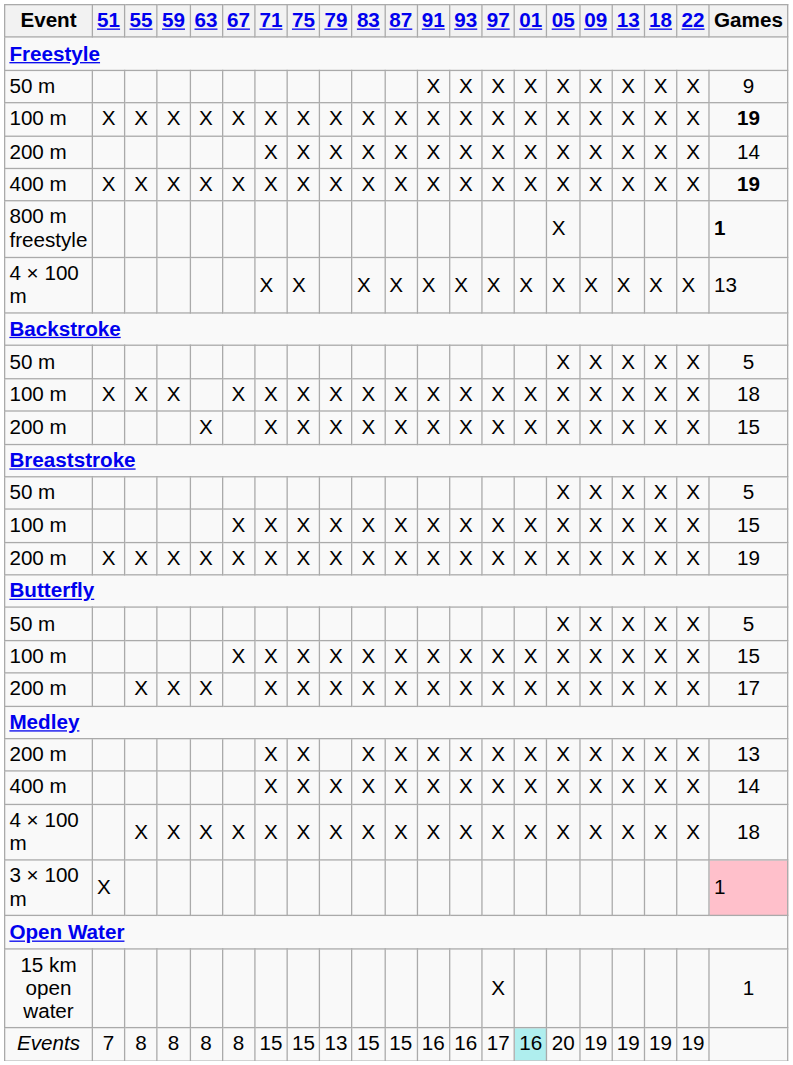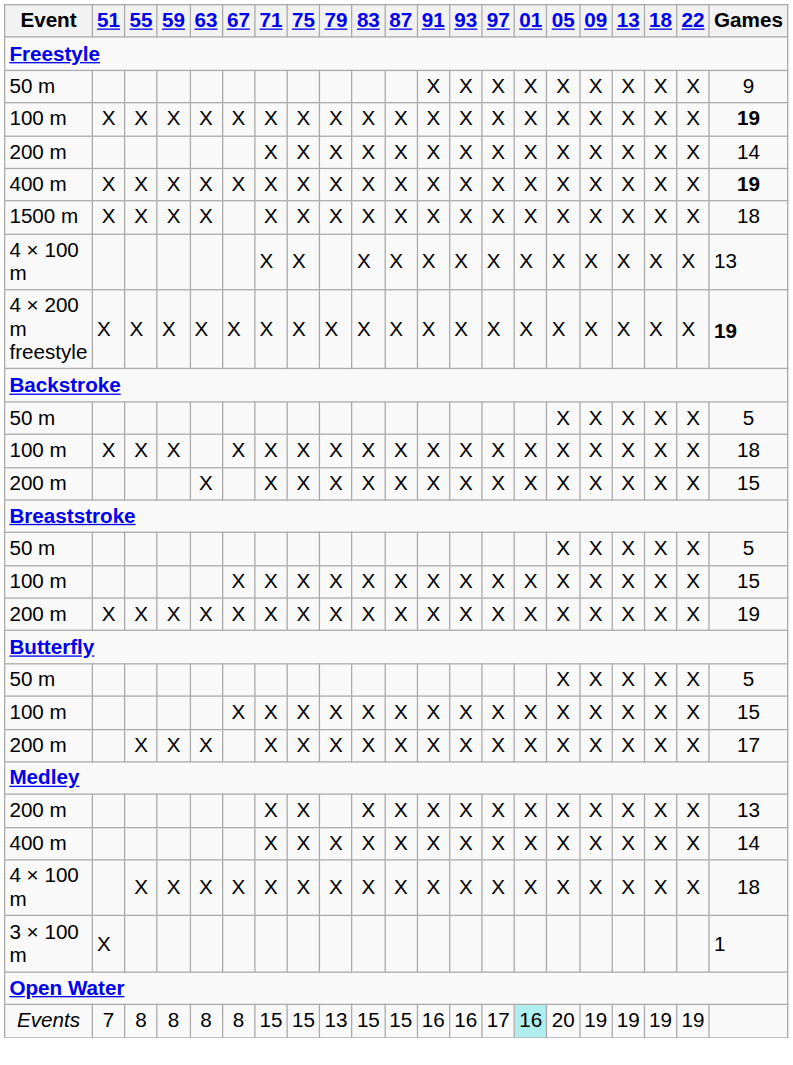 <table class="wikitable">
 <tr>
 <th>Event</th>
 <th><a href='#'>51</a></th>
 <th><a href='#'>55</a></th>
 <th><a href='#'>59</a></th>
 <th><a href='#'>63</a></th>
 <th><a href='#'>67</a></th>
 <th><a href='#'>71</a></th>
 <th><a href='#'>75</a></th>
 <th><a href='#'>79</a></th>
 <th><a href='#'>83</a></th>
 <th><a href='#'>87</a></th>
 <th><a href='#'>91</a></th>
 <th><a href='#'>93</a></th>
 <th><a href='#'>97</a></th>
 <th><a href='#'>01</a></th>
 <th><a href='#'>05</a></th>
 <th><a href='#'>09</a></th>
 <th><a href='#'>13</a></th>
 <th><a href='#'>18</a></th>
 <th><a href='#'>22</a></th>
 <th>Games</th>
 </tr>
 <tr>
 <td colspan="21"><a href='#'><strong>Freestyle</strong></a></td>
 </tr>
 <tr align=center>
 <td align=left>50 m</td>
 <td></td>
 <td></td>
 <td></td>
 <td></td>
 <td></td>
 <td></td>
 <td></td>
 <td></td>
 <td></td>
 <td></td>
 <td>X</td>
 <td>X</td>
 <td>X</td>
 <td>X</td>
 <td>X</td>
 <td>X</td>
 <td>X</td>
 <td>X</td>
 <td>X</td>
 <td>9</td>
 </tr>
 <tr align=center>
 <td align=left>100 m</td>
 <td>X</td>
 <td>X</td>
 <td>X</td>
 <td>X</td>
 <td>X</td>
 <td>X</td>
 <td>X</td>
 <td>X</td>
 <td>X</td>
 <td>X</td>
 <td>X</td>
 <td>X</td>
 <td>X</td>
 <td>X</td>
 <td>X</td>
 <td>X</td>
 <td>X</td>
 <td>X</td>
 <td>X</td>
 <td><strong>19</strong></td>
 </tr>
 <tr align=center>
 <td align=left>200 m</td>
 <td></td>
 <td></td>
 <td></td>
 <td></td>
 <td></td>
 <td>X</td>
 <td>X</td>
 <td>X</td>
 <td>X</td>
 <td>X</td>
 <td>X</td>
 <td>X</td>
 <td>X</td>
 <td>X</td>
 <td>X</td>
 <td>X</td>
 <td>X</td>
 <td>X</td>
 <td>X</td>
 <td>14</td>
 </tr>
 <tr align=center>
 <td align=left>400 m</td>
 <td>X</td>
 <td>X</td>
 <td>X</td>
 <td>X</td>
 <td>X</td>
 <td>X</td>
 <td>X</td>
 <td>X</td>
 <td>X</td>
 <td>X</td>
 <td>X</td>
 <td>X</td>
 <td>X</td>
 <td>X</td>
 <td>X</td>
 <td>X</td>
 <td>X</td>
 <td>X</td>
 <td>X</td>
 <td><strong>19</strong></td>
 </tr>
-<tr>
-<td>800 m freestyle</td>
-<td></td>
-<td></td>
-<td></td>
-<td></td>
-<td></td>
-<td></td>
-<td></td>
-<td></td>
-<td></td>
-<td></td>
-<td></td>
-<td></td>
-<td></td>
+<tr align=center>
+<td align=left>1500 m</td>
+<td>X</td>
+<td>X</td>
+<td>X</td>
+<td>X</td>
 <td></td>
 <td>X</td>
-<td></td>
-<td></td>
-<td></td>
-<td></td>
-<td><strong>1</strong></td>
+<td>X</td>
+<td>X</td>
+<td>X</td>
+<td>X</td>
+<td>X</td>
+<td>X</td>
+<td>X</td>
+<td>X</td>
+<td>X</td>
+<td>X</td>
+<td>X</td>
+<td>X</td>
+<td>X</td>
+<td>18</td>
 </tr>
 <tr>
 <td>4 × 100 m</td>
 <td></td>
 <td></td>
 <td></td>
 <td></td>
 <td></td>
 <td>X</td>
 <td>X</td>
 <td></td>
 <td>X</td>
 <td>X</td>
 <td>X</td>
 <td>X</td>
 <td>X</td>
 <td>X</td>
 <td>X</td>
 <td>X</td>
 <td>X</td>
 <td>X</td>
 <td>X</td>
 <td>13</td>
+</tr>
+<tr>
+<td>4 × 200 m freestyle</td>
+<td>X</td>
+<td>X</td>
+<td>X</td>
+<td>X</td>
+<td>X</td>
+<td>X</td>
+<td>X</td>
+<td>X</td>
+<td>X</td>
+<td>X</td>
+<td>X</td>
+<td>X</td>
+<td>X</td>
+<td>X</td>
+<td>X</td>
+<td>X</td>
+<td>X</td>
+<td>X</td>
+<td>X</td>
+<td><strong><sub><big>19</big></sub></strong></td>
 </tr>
 <tr>
 <td colspan="21"><strong><a href='#'>Backstroke</a></strong></td>
 </tr>
 <tr align="center">
 <td align="left">50 m</td>
 <td></td>
 <td></td>
 <td></td>
 <td></td>
 <td></td>
 <td></td>
 <td></td>
 <td></td>
 <td></td>
 <td></td>
 <td></td>
 <td></td>
 <td></td>
 <td></td>
 <td>X</td>
 <td>X</td>
 <td>X</td>
 <td>X</td>
 <td>X</td>
 <td>5</td>
 </tr>
 <tr align=center>
 <td align=left>100 m</td>
 <td>X</td>
 <td>X</td>
 <td>X</td>
 <td></td>
 <td>X</td>
 <td>X</td>
 <td>X</td>
 <td>X</td>
 <td>X</td>
 <td>X</td>
 <td>X</td>
 <td>X</td>
 <td>X</td>
 <td>X</td>
 <td>X</td>
 <td>X</td>
 <td>X</td>
 <td>X</td>
 <td>X</td>
 <td>18</td>
 </tr>
 <tr align=center>
 <td align=left>200 m</td>
 <td></td>
 <td></td>
 <td></td>
 <td>X</td>
 <td></td>
 <td>X</td>
 <td>X</td>
 <td>X</td>
 <td>X</td>
 <td>X</td>
 <td>X</td>
 <td>X</td>
 <td>X</td>
 <td>X</td>
 <td>X</td>
 <td>X</td>
 <td>X</td>
 <td>X</td>
 <td>X</td>
 <td>15</td>
 </tr>
 <tr>
 <td colspan="21"><strong><a href='#'>Breaststroke</a></strong></td>
 </tr>
 <tr align="center">
 <td align="left">50 m</td>
 <td></td>
 <td></td>
 <td></td>
 <td></td>
 <td></td>
 <td></td>
 <td></td>
 <td></td>
 <td></td>
 <td></td>
 <td></td>
 <td></td>
 <td></td>
 <td></td>
 <td>X</td>
 <td>X</td>
 <td>X</td>
 <td>X</td>
 <td>X</td>
 <td>5</td>
 </tr>
 <tr align=center>
 <td align=left>100 m</td>
 <td></td>
 <td></td>
 <td></td>
 <td></td>
 <td>X</td>
 <td>X</td>
 <td>X</td>
 <td>X</td>
 <td>X</td>
 <td>X</td>
 <td>X</td>
 <td>X</td>
 <td>X</td>
 <td>X</td>
 <td>X</td>
 <td>X</td>
 <td>X</td>
 <td>X</td>
 <td>X</td>
 <td>15</td>
 </tr>
 <tr align=center>
 <td align=left>200 m</td>
 <td>X</td>
 <td>X</td>
 <td>X</td>
 <td>X</td>
 <td>X</td>
 <td>X</td>
 <td>X</td>
 <td>X</td>
 <td>X</td>
 <td>X</td>
 <td>X</td>
 <td>X</td>
 <td>X</td>
 <td>X</td>
 <td>X</td>
 <td>X</td>
 <td>X</td>
 <td>X</td>
 <td>X</td>
 <td>19</td>
 </tr>
 <tr>
 <td colspan="21"><a href='#'><strong>Butterfly</strong></a></td>
 </tr>
 <tr align="center">
 <td align="left">50 m</td>
 <td></td>
 <td></td>
 <td></td>
 <td></td>
 <td></td>
 <td></td>
 <td></td>
 <td></td>
 <td></td>
 <td></td>
 <td></td>
 <td></td>
 <td></td>
 <td></td>
 <td>X</td>
 <td>X</td>
 <td>X</td>
 <td>X</td>
 <td>X</td>
 <td>5</td>
 </tr>
 <tr align=center>
 <td align=left>100 m</td>
 <td></td>
 <td></td>
 <td></td>
 <td></td>
 <td>X</td>
 <td>X</td>
 <td>X</td>
 <td>X</td>
 <td>X</td>
 <td>X</td>
 <td>X</td>
 <td>X</td>
 <td>X</td>
 <td>X</td>
 <td>X</td>
 <td>X</td>
 <td>X</td>
 <td>X</td>
 <td>X</td>
 <td>15</td>
 </tr>
 <tr align=center>
 <td align=left>200 m</td>
 <td></td>
 <td>X</td>
 <td>X</td>
 <td>X</td>
 <td></td>
 <td>X</td>
 <td>X</td>
 <td>X</td>
 <td>X</td>
 <td>X</td>
 <td>X</td>
 <td>X</td>
 <td>X</td>
 <td>X</td>
 <td>X</td>
 <td>X</td>
 <td>X</td>
 <td>X</td>
 <td>X</td>
 <td>17</td>
 </tr>
 <tr>
 <td colspan="21"><a href='#'><strong>Medley</strong></a></td>
 </tr>
 <tr align="center">
 <td align="left">200 m</td>
 <td></td>
 <td></td>
 <td></td>
 <td></td>
 <td></td>
 <td>X</td>
 <td>X</td>
 <td></td>
 <td>X</td>
 <td>X</td>
 <td>X</td>
 <td>X</td>
 <td>X</td>
 <td>X</td>
 <td>X</td>
 <td>X</td>
 <td>X</td>
 <td>X</td>
 <td>X</td>
 <td>13</td>
 </tr>
 <tr align=center>
 <td align=left>400 m</td>
 <td></td>
 <td></td>
 <td></td>
 <td></td>
 <td></td>
 <td>X</td>
 <td>X</td>
 <td>X</td>
 <td>X</td>
 <td>X</td>
 <td>X</td>
 <td>X</td>
 <td>X</td>
 <td>X</td>
 <td>X</td>
 <td>X</td>
 <td>X</td>
 <td>X</td>
 <td>X</td>
 <td>14</td>
 </tr>
 <tr align="center">
 <td align="left">4 × 100 m</td>
 <td></td>
 <td>X</td>
 <td>X</td>
 <td>X</td>
 <td>X</td>
 <td>X</td>
 <td>X</td>
 <td>X</td>
 <td>X</td>
 <td>X</td>
 <td>X</td>
 <td>X</td>
 <td>X</td>
 <td>X</td>
 <td>X</td>
 <td>X</td>
 <td>X</td>
 <td>X</td>
 <td>X</td>
 <td>18</td>
 </tr>
 <tr>
 <td>3 × 100 m</td>
 <td>X</td>
 <td></td>
 <td></td>
 <td></td>
 <td></td>
 <td></td>
 <td></td>
 <td></td>
 <td></td>
 <td></td>
 <td></td>
 <td></td>
 <td></td>
 <td></td>
 <td></td>
 <td></td>
 <td></td>
 <td></td>
 <td></td>
-<td style="background: pink;">1</td>
+<td>1</td>
 </tr>
 <tr>
 <td colspan="21"><a href='#'><strong>Open Water</strong></a></td>
-</tr>
-<tr align="center">
-<td>15 km open water</td>
-<td></td>
-<td></td>
-<td></td>
-<td></td>
-<td></td>
-<td></td>
-<td></td>
-<td></td>
-<td></td>
-<td></td>
-<td></td>
-<td></td>
-<td>X</td>
-<td></td>
-<td></td>
-<td></td>
-<td></td>
-<td></td>
-<td></td>
-<td>1</td>
 </tr>
 <tr align="center">
 <td><em>Events</em></td>
 <td>7</td>
 <td>8</td>
 <td>8</td>
 <td>8</td>
 <td>8</td>
 <td>15</td>
 <td>15</td>
 <td>13</td>
 <td>15</td>
 <td>15</td>
 <td>16</td>
 <td>16</td>
 <td>17</td>
 <td style="background: paleturquoise;">16</td>
 <td>20</td>
 <td>19</td>
 <td>19</td>
 <td>19</td>
 <td>19</td>
 <td></td>
 </tr>
 </table>
